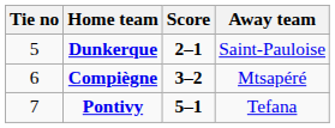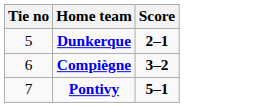 <table class="wikitable" style="text-align:center">
 <tr>
 <th>Tie no</th>
 <th>Home team</th>
 <th>Score</th>
-<th>Away team</th>
 </tr>
 <tr>
 <td>5</td>
 <td><strong><a href='#'>Dunkerque</a></strong></td>
 <td><strong>2–1</strong></td>
-<td><a href='#'>Saint-Pauloise</a></td>
 </tr>
 <tr>
 <td>6</td>
 <td><strong><a href='#'>Compiègne</a></strong></td>
 <td><strong>3–2</strong> </td>
-<td><a href='#'>Mtsapéré</a></td>
 </tr>
 <tr>
 <td>7</td>
 <td><strong><a href='#'>Pontivy</a></strong></td>
 <td><strong>5–1</strong></td>
-<td><a href='#'>Tefana</a></td>
 </tr>
 </table>
